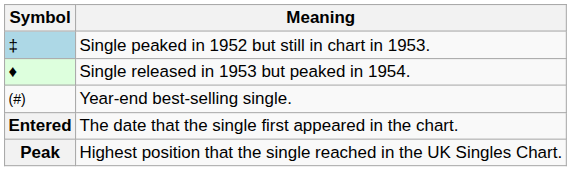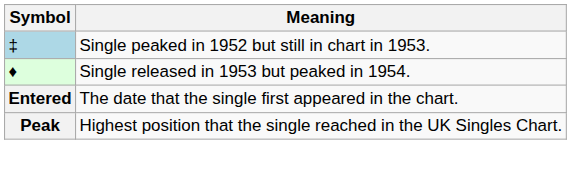 <table Class="wikitable">
 <tr>
 <th>Symbol</th>
 <th>Meaning</th>
 </tr>
 <tr>
 <td bgcolor=lightblue>‡</td>
 <td>Single peaked in 1952 but still in chart in 1953.</td>
 </tr>
 <tr>
 <td bgcolor=#DDFFDD>♦</td>
 <td>Single released in 1953 but peaked in 1954.</td>
 </tr>
 <tr>
-<td><small>(#)</small></td>
-<td>Year-end best-selling single.</td>
-</tr>
-<tr>
 <th>Entered</th>
 <td>The date that the single first appeared in the chart.</td>
 </tr>
 <tr>
 <th>Peak</th>
 <td>Highest position that the single reached in the UK Singles Chart.</td>
 </tr>
 </table>
